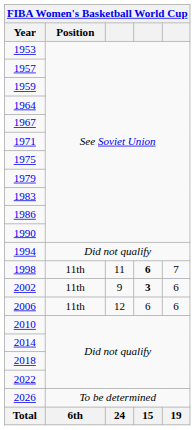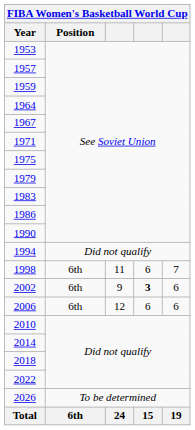 <table class="wikitable" style="text-align: center;font-size:90%;">
 <tr>
 <th colspan="5"><a href='#'>FIBA Women's Basketball World Cup</a></th>
 </tr>
 <tr>
 <th>Year</th>
 <th>Position</th>
 <th width="30"></th>
 <th width="30"></th>
 <th width="30"></th>
 </tr>
 <tr>
 <td> <a href='#'>1953</a></td>
 <td colspan="4" rowspan="11"><em>See <a href='#'>Soviet Union</a></em></td>
 </tr>
 <tr>
 <td> <a href='#'>1957</a></td>
 </tr>
 <tr>
 <td> <a href='#'>1959</a></td>
 </tr>
 <tr>
 <td> <a href='#'>1964</a></td>
 </tr>
 <tr>
 <td> <a href='#'>1967</a></td>
 </tr>
 <tr>
 <td> <a href='#'>1971</a></td>
 </tr>
 <tr>
 <td> <a href='#'>1975</a></td>
 </tr>
 <tr>
 <td> <a href='#'>1979</a></td>
 </tr>
 <tr>
 <td> <a href='#'>1983</a></td>
 </tr>
 <tr>
 <td> <a href='#'>1986</a></td>
 </tr>
 <tr>
 <td> <a href='#'>1990</a></td>
 </tr>
 <tr>
 <td> <a href='#'>1994</a></td>
 <td colspan="4"><em>Did not qualify</em></td>
 </tr>
 <tr>
 <td> <a href='#'>1998</a></td>
-<td>11th</td>
+<td>6th</td>
 <td>11</td>
-<td><strong>6</strong></td>
+<td>6</td>
 <td>7</td>
 </tr>
 <tr>
 <td>  <a href='#'>2002</a></td>
-<td>11th</td>
+<td>6th</td>
 <td>9</td>
 <td><strong>3</strong></td>
 <td>6</td>
 </tr>
 <tr>
 <td> <a href='#'>2006</a></td>
-<td>11th</td>
+<td>6th</td>
 <td>12</td>
 <td>6</td>
 <td>6</td>
 </tr>
 <tr>
 <td> <a href='#'>2010</a></td>
 <td colspan="4" rowspan="4"><em>Did not qualify</em></td>
 </tr>
 <tr>
 <td> <a href='#'>2014</a></td>
 </tr>
 <tr>
 <td> <a href='#'>2018</a></td>
 </tr>
 <tr>
 <td> <a href='#'>2022</a></td>
 </tr>
 <tr>
 <td> <a href='#'>2026</a></td>
 <td colspan="4"><em>To be determined</em></td>
 </tr>
 <tr>
 <th>Total</th>
 <th>6th</th>
 <th>24</th>
 <th>15</th>
 <th>19</th>
 </tr>
 </table>
